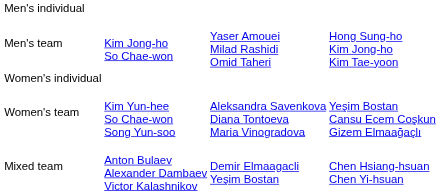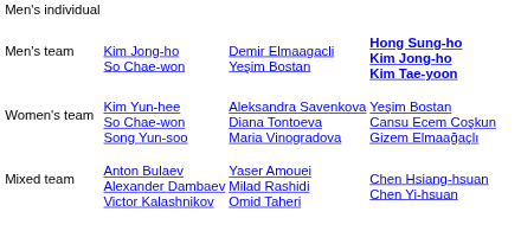 <table>
 <tr>
 <td>Men's individual<br></td>
 <td></td>
 <td></td>
 <td></td>
 </tr>
 <tr>
 <td>Men's team<br></td>
 <td><br><a href='#'>Kim Jong-ho</a><br><a href='#'>So Chae-won</a></td>
-<td><br><a href='#'>Yaser Amouei</a><br><a href='#'>Milad Rashidi</a><br><a href='#'>Omid Taheri</a></td>
-<td><br><a href='#'>Hong Sung-ho</a><br><a href='#'>Kim Jong-ho</a><br><a href='#'>Kim Tae-yoon</a></td>
-</tr>
-<tr>
-<td>Women's individual<br></td>
-<td></td>
-<td></td>
-<td></td>
+<td><br><a href='#'>Demir Elmaagacli</a><br><a href='#'>Yeşim Bostan</a></td>
+<td><strong><br><a href='#'>Hong Sung-ho</a><br><a href='#'>Kim Jong-ho</a><br><a href='#'>Kim Tae-yoon</a></strong></td>
 </tr>
 <tr>
 <td>Women's team<br></td>
 <td><br><a href='#'>Kim Yun-hee</a><br><a href='#'>So Chae-won</a><br><a href='#'>Song Yun-soo</a></td>
 <td><br><a href='#'>Aleksandra Savenkova</a><br><a href='#'>Diana Tontoeva</a><br><a href='#'>Maria Vinogradova</a></td>
 <td><br><a href='#'>Yeşim Bostan</a><br><a href='#'>Cansu Ecem Coşkun</a><br><a href='#'>Gizem Elmaağaçlı</a></td>
 </tr>
 <tr>
 <td>Mixed team <br></td>
 <td><br><a href='#'>Anton Bulaev</a><br><a href='#'>Alexander Dambaev</a><br><a href='#'>Victor Kalashnikov</a></td>
-<td><br><a href='#'>Demir Elmaagacli</a><br><a href='#'>Yeşim Bostan</a></td>
+<td><br><a href='#'>Yaser Amouei</a><br><a href='#'>Milad Rashidi</a><br><a href='#'>Omid Taheri</a></td>
 <td><br><a href='#'>Chen Hsiang-hsuan</a><br><a href='#'>Chen Yi-hsuan</a></td>
 </tr>
 </table>
